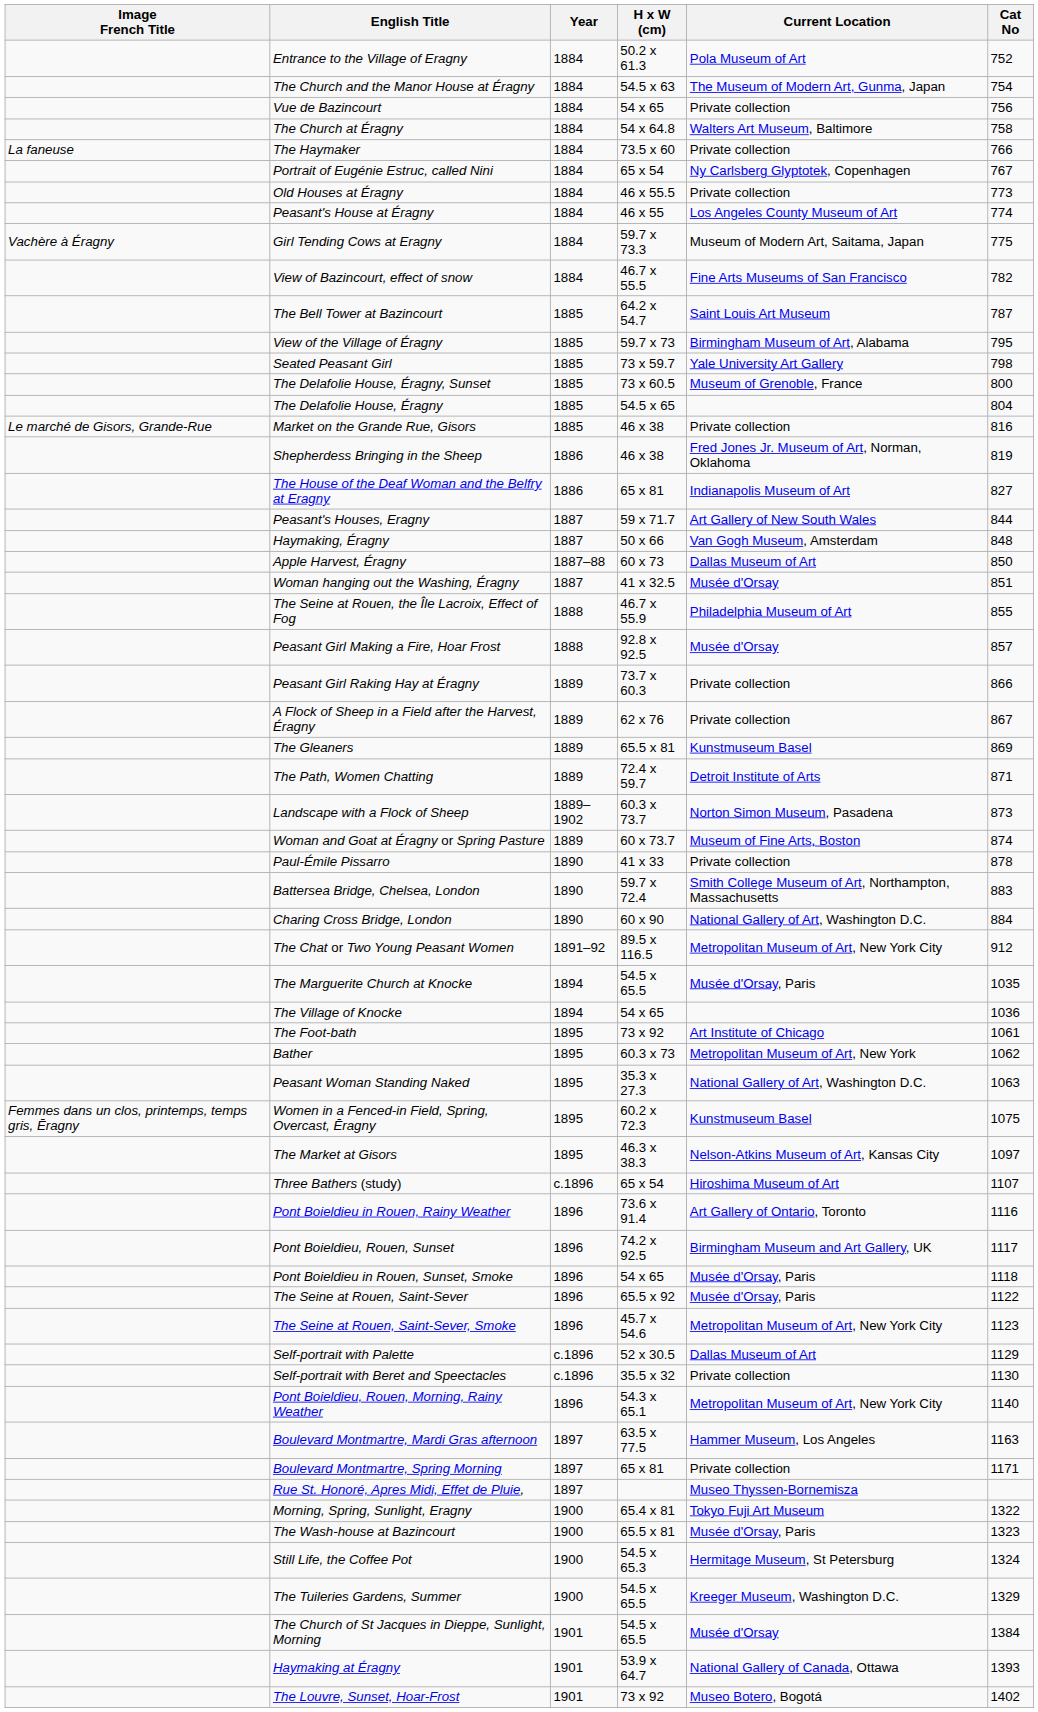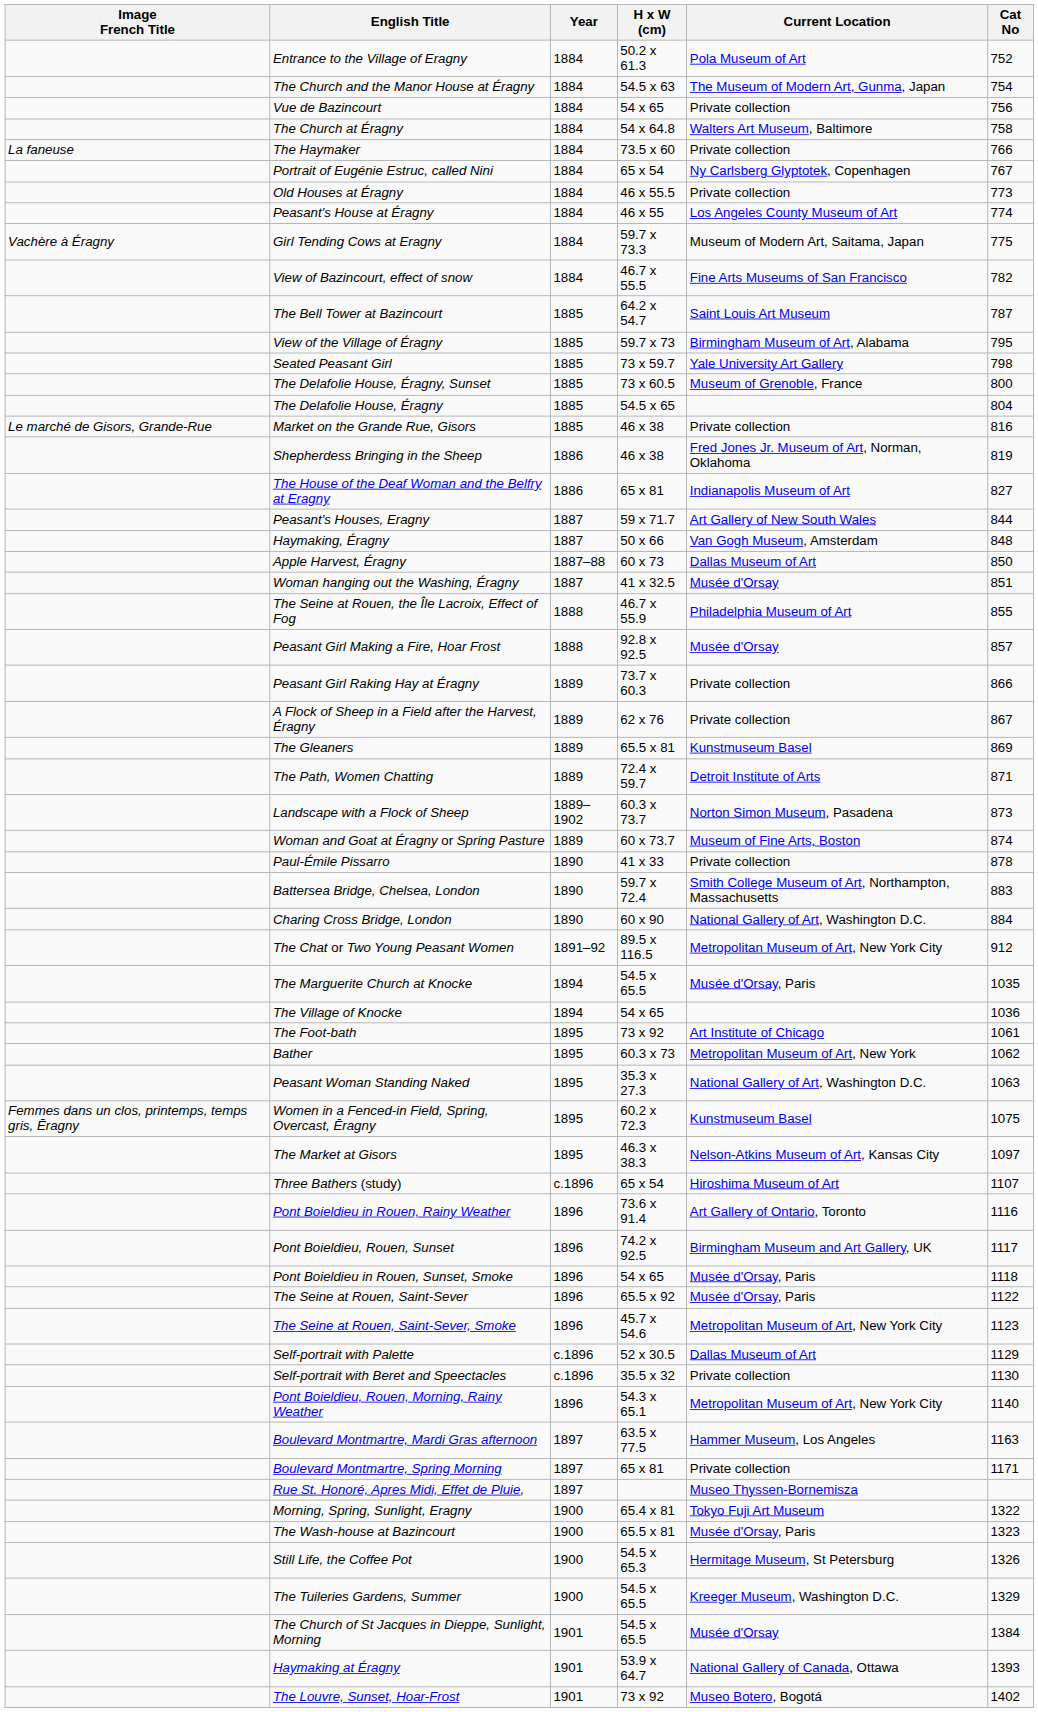 <table class="sortable wikitable" style="margin-left:0.5em; text-align:left">
 <tr>
 <th>Image<br>French Title</th>
 <th>English Title</th>
 <th>Year</th>
 <th>H x W (cm)</th>
 <th>Current Location</th>
 <th>Cat No</th>
 </tr>
 <tr>
 <td></td>
 <td><em>Entrance to the Village of Eragny</em></td>
 <td>1884</td>
 <td>50.2 x 61.3</td>
 <td><a href='#'>Pola Museum of Art</a> </td>
 <td>752</td>
 </tr>
 <tr>
 <td></td>
 <td><em>The Church and the Manor House at Éragny</em></td>
 <td>1884</td>
 <td>54.5 x 63</td>
 <td><a href='#'>The Museum of Modern Art, Gunma</a>, Japan </td>
 <td>754</td>
 </tr>
 <tr>
 <td></td>
 <td><em>Vue de Bazincourt</em></td>
 <td>1884</td>
 <td>54 x 65</td>
 <td>Private collection</td>
 <td>756</td>
 </tr>
 <tr>
 <td></td>
 <td><em>The Church at Éragny</em></td>
 <td>1884</td>
 <td>54 x 64.8</td>
 <td><a href='#'>Walters Art Museum</a>, Baltimore </td>
 <td>758</td>
 </tr>
 <tr>
 <td><em>La faneuse</em></td>
 <td><em>The Haymaker</em></td>
 <td>1884</td>
 <td>73.5 x 60</td>
 <td>Private collection</td>
 <td>766</td>
 </tr>
 <tr>
 <td></td>
 <td><em>Portrait of Eugénie Estruc, called Nini</em></td>
 <td>1884</td>
 <td>65 x 54</td>
 <td><a href='#'>Ny Carlsberg Glyptotek</a>, Copenhagen</td>
 <td>767</td>
 </tr>
 <tr>
 <td></td>
 <td><em>Old Houses at Éragny</em></td>
 <td>1884</td>
 <td>46 x 55.5</td>
 <td>Private collection</td>
 <td>773</td>
 </tr>
 <tr>
 <td></td>
 <td><em>Peasant's House at Éragny</em></td>
 <td>1884</td>
 <td>46 x 55</td>
 <td><a href='#'>Los Angeles County Museum of Art</a> </td>
 <td>774</td>
 </tr>
 <tr>
 <td><em>Vachère à Éragny</em></td>
 <td><em>Girl Tending Cows at Eragny</em></td>
 <td>1884</td>
 <td>59.7 x 73.3</td>
 <td>Museum of Modern Art, Saitama, Japan </td>
 <td>775</td>
 </tr>
 <tr>
 <td></td>
 <td><em>View of Bazincourt, effect of snow</em></td>
 <td>1884</td>
 <td>46.7 x 55.5</td>
 <td><a href='#'>Fine Arts Museums of San Francisco</a> </td>
 <td>782</td>
 </tr>
 <tr>
 <td></td>
 <td><em>The Bell Tower at Bazincourt</em></td>
 <td>1885</td>
 <td>64.2 x 54.7</td>
 <td><a href='#'>Saint Louis Art Museum</a> </td>
 <td>787</td>
 </tr>
 <tr>
 <td></td>
 <td><em>View of the Village of Éragny</em></td>
 <td>1885</td>
 <td>59.7 x 73</td>
 <td><a href='#'>Birmingham Museum of Art</a>, Alabama </td>
 <td>795</td>
 </tr>
 <tr>
 <td></td>
 <td><em>Seated Peasant Girl</em></td>
 <td>1885</td>
 <td>73 x 59.7</td>
 <td><a href='#'>Yale University Art Gallery</a> </td>
 <td>798</td>
 </tr>
 <tr>
 <td></td>
 <td><em>The Delafolie House, Éragny, Sunset</em></td>
 <td>1885</td>
 <td>73 x 60.5</td>
 <td><a href='#'>Museum of Grenoble</a>, France</td>
 <td>800</td>
 </tr>
 <tr>
 <td></td>
 <td><em>The Delafolie House, Éragny</em></td>
 <td>1885</td>
 <td>54.5 x 65</td>
 <td></td>
 <td>804</td>
 </tr>
 <tr>
 <td><em>Le marché de Gisors, Grande-Rue</em></td>
 <td><em>Market on the Grande Rue, Gisors</em></td>
 <td>1885</td>
 <td>46 x 38</td>
 <td>Private collection</td>
 <td>816</td>
 </tr>
 <tr>
 <td></td>
 <td><em>Shepherdess Bringing in the Sheep</em></td>
 <td>1886</td>
 <td>46 x 38</td>
 <td><a href='#'>Fred Jones Jr. Museum of Art</a>, Norman, Oklahoma </td>
 <td>819</td>
 </tr>
 <tr>
 <td></td>
 <td><em><a href='#'>The House of the Deaf Woman and the Belfry at Eragny</a></em></td>
 <td>1886</td>
 <td>65 x 81</td>
 <td><a href='#'>Indianapolis Museum of Art</a> </td>
 <td>827</td>
 </tr>
 <tr>
 <td></td>
 <td><em>Peasant's Houses, Eragny</em></td>
 <td>1887</td>
 <td>59 x 71.7</td>
 <td><a href='#'>Art Gallery of New South Wales</a> </td>
 <td>844</td>
 </tr>
 <tr>
 <td></td>
 <td><em>Haymaking, Éragny</em></td>
 <td>1887</td>
 <td>50 x 66</td>
 <td><a href='#'>Van Gogh Museum</a>, Amsterdam </td>
 <td>848</td>
 </tr>
 <tr>
 <td></td>
 <td><em>Apple Harvest, Éragny</em></td>
 <td>1887–88</td>
 <td>60 x 73</td>
 <td><a href='#'>Dallas Museum of Art</a> </td>
 <td>850</td>
 </tr>
 <tr>
 <td></td>
 <td><em>Woman hanging out the Washing, Éragny</em></td>
 <td>1887</td>
 <td>41 x 32.5</td>
 <td><a href='#'>Musée d'Orsay</a> </td>
 <td>851</td>
 </tr>
 <tr>
 <td></td>
 <td><em>The Seine at Rouen, the Île Lacroix, Effect of Fog</em></td>
 <td>1888</td>
 <td>46.7 x 55.9</td>
 <td><a href='#'>Philadelphia Museum of Art</a> </td>
 <td>855</td>
 </tr>
 <tr>
 <td></td>
 <td><em>Peasant Girl Making a Fire, Hoar Frost</em></td>
 <td>1888</td>
 <td>92.8 x 92.5</td>
 <td><a href='#'>Musée d'Orsay</a> </td>
 <td>857</td>
 </tr>
 <tr>
 <td></td>
 <td><em>Peasant Girl Raking Hay at Éragny</em></td>
 <td>1889</td>
 <td>73.7 x 60.3</td>
 <td>Private collection</td>
 <td>866</td>
 </tr>
 <tr>
 <td></td>
 <td><em>A Flock of Sheep in a Field after the Harvest, Éragny</em></td>
 <td>1889</td>
 <td>62 x 76</td>
 <td>Private collection</td>
 <td>867</td>
 </tr>
 <tr>
 <td></td>
 <td><em>The Gleaners</em></td>
 <td>1889</td>
 <td>65.5 x 81</td>
 <td><a href='#'>Kunstmuseum Basel</a> </td>
 <td>869</td>
 </tr>
 <tr>
 <td></td>
 <td><em>The Path, Women Chatting</em></td>
 <td>1889</td>
 <td>72.4 x 59.7</td>
 <td><a href='#'>Detroit Institute of Arts</a> </td>
 <td>871</td>
 </tr>
 <tr>
 <td></td>
 <td><em>Landscape with a Flock of Sheep</em></td>
 <td>1889–1902</td>
 <td>60.3 x 73.7</td>
 <td><a href='#'>Norton Simon Museum</a>, Pasadena </td>
 <td>873</td>
 </tr>
 <tr>
 <td></td>
 <td><em>Woman and Goat at Éragny</em> or <em>Spring Pasture</em></td>
 <td>1889</td>
 <td>60 x 73.7</td>
 <td><a href='#'>Museum of Fine Arts, Boston</a> </td>
 <td>874</td>
 </tr>
 <tr>
 <td></td>
 <td><em>Paul-Émile Pissarro</em></td>
 <td>1890</td>
 <td>41 x 33</td>
 <td>Private collection</td>
 <td>878</td>
 </tr>
 <tr>
 <td></td>
 <td><em>Battersea Bridge, Chelsea, London</em></td>
 <td>1890</td>
 <td>59.7 x 72.4</td>
 <td><a href='#'>Smith College Museum of Art</a>, Northampton, Massachusetts </td>
 <td>883</td>
 </tr>
 <tr>
 <td></td>
 <td><em>Charing Cross Bridge, London</em></td>
 <td>1890</td>
 <td>60 x 90</td>
 <td><a href='#'>National Gallery of Art</a>, Washington D.C. </td>
 <td>884</td>
 </tr>
 <tr>
 <td></td>
 <td><em>The Chat</em> or <em>Two Young Peasant Women</em></td>
 <td>1891–92</td>
 <td>89.5 x 116.5</td>
 <td><a href='#'>Metropolitan Museum of Art</a>, New York City  </td>
 <td>912</td>
 </tr>
 <tr>
 <td></td>
 <td><em>The Marguerite Church at Knocke</em></td>
 <td>1894</td>
 <td>54.5 x 65.5</td>
 <td><a href='#'>Musée d'Orsay</a>, Paris </td>
 <td>1035</td>
 </tr>
 <tr>
 <td></td>
 <td><em>The Village of Knocke</em></td>
 <td>1894</td>
 <td>54 x 65</td>
 <td></td>
 <td>1036</td>
 </tr>
 <tr>
 <td></td>
 <td><em>The Foot-bath</em></td>
 <td>1895</td>
 <td>73 x 92</td>
 <td><a href='#'>Art Institute of Chicago</a> </td>
 <td>1061</td>
 </tr>
 <tr>
 <td></td>
 <td><em>Bather</em></td>
 <td>1895</td>
 <td>60.3 x 73</td>
 <td><a href='#'>Metropolitan Museum of Art</a>, New York </td>
 <td>1062</td>
 </tr>
 <tr>
 <td></td>
 <td><em>Peasant Woman Standing Naked</em></td>
 <td>1895</td>
 <td>35.3 x 27.3</td>
 <td><a href='#'>National Gallery of Art</a>, Washington D.C.</td>
 <td>1063</td>
 </tr>
 <tr>
 <td><em>Femmes dans un clos, printemps, temps gris, Ēragny</em></td>
 <td><em>Women in a Fenced-in Field, Spring, Overcast, Ēragny</em></td>
 <td>1895</td>
 <td>60.2 x 72.3</td>
 <td><a href='#'>Kunstmuseum Basel</a> </td>
 <td>1075</td>
 </tr>
 <tr>
 <td></td>
 <td><em>The Market at Gisors</em></td>
 <td>1895</td>
 <td>46.3 x 38.3</td>
 <td><a href='#'>Nelson-Atkins Museum of Art</a>, Kansas City </td>
 <td>1097</td>
 </tr>
 <tr>
 <td></td>
 <td><em>Three Bathers</em> (study)</td>
 <td>c.1896</td>
 <td>65 x 54</td>
 <td><a href='#'>Hiroshima Museum of Art</a> </td>
 <td>1107</td>
 </tr>
 <tr>
 <td></td>
 <td><em><a href='#'>Pont Boieldieu in Rouen, Rainy Weather</a></em></td>
 <td>1896</td>
 <td>73.6 x 91.4</td>
 <td><a href='#'>Art Gallery of Ontario</a>, Toronto </td>
 <td>1116</td>
 </tr>
 <tr>
 <td></td>
 <td><em>Pont Boieldieu, Rouen, Sunset</em></td>
 <td>1896</td>
 <td>74.2 x 92.5</td>
 <td><a href='#'>Birmingham Museum and Art Gallery</a>, UK</td>
 <td>1117</td>
 </tr>
 <tr>
 <td></td>
 <td><em>Pont Boieldieu in Rouen, Sunset, Smoke</em></td>
 <td>1896</td>
 <td>54 x 65</td>
 <td><a href='#'>Musée d'Orsay</a>, Paris </td>
 <td>1118</td>
 </tr>
 <tr>
 <td></td>
 <td><em>The Seine at Rouen, Saint-Sever</em></td>
 <td>1896</td>
 <td>65.5 x 92</td>
 <td><a href='#'>Musée d'Orsay</a>, Paris </td>
 <td>1122</td>
 </tr>
 <tr>
 <td></td>
 <td><em><a href='#'>The Seine at Rouen, Saint-Sever, Smoke</a></em></td>
 <td>1896</td>
 <td>45.7 x 54.6</td>
 <td><a href='#'>Metropolitan Museum of Art</a>, New York City </td>
 <td>1123</td>
 </tr>
 <tr>
 <td></td>
 <td><em>Self-portrait with Palette</em></td>
 <td>c.1896</td>
 <td>52 x 30.5</td>
 <td><a href='#'>Dallas Museum of Art</a> </td>
 <td>1129</td>
 </tr>
 <tr>
 <td></td>
 <td><em>Self-portrait with Beret and Speectacles</em></td>
 <td>c.1896</td>
 <td>35.5 x 32</td>
 <td>Private collection</td>
 <td>1130</td>
 </tr>
 <tr>
 <td></td>
 <td><em><a href='#'>Pont Boieldieu, Rouen, Morning, Rainy Weather</a></em></td>
 <td>1896</td>
 <td>54.3 x 65.1</td>
 <td><a href='#'>Metropolitan Museum of Art</a>, New York City </td>
 <td>1140</td>
 </tr>
 <tr>
 <td></td>
 <td><em><a href='#'>Boulevard Montmartre, Mardi Gras afternoon</a></em></td>
 <td>1897</td>
 <td>63.5 x 77.5</td>
 <td><a href='#'>Hammer Museum</a>, Los Angeles</td>
 <td>1163</td>
 </tr>
 <tr>
 <td></td>
 <td><em><a href='#'>Boulevard Montmartre, Spring Morning</a></em></td>
 <td>1897</td>
 <td>65 x 81</td>
 <td>Private collection</td>
 <td>1171</td>
 </tr>
 <tr>
 <td></td>
 <td><em><a href='#'>Rue St. Honoré, Apres Midi, Effet de Pluie</a>,</em></td>
 <td>1897</td>
 <td></td>
 <td><a href='#'>Museo Thyssen-Bornemisza</a></td>
 <td></td>
 </tr>
 <tr>
 <td></td>
 <td><em>Morning, Spring, Sunlight, Eragny</em></td>
 <td>1900</td>
 <td>65.4 x 81</td>
 <td><a href='#'>Tokyo Fuji Art Museum</a> </td>
 <td>1322</td>
 </tr>
 <tr>
 <td></td>
 <td><em>The Wash-house at Bazincourt</em></td>
 <td>1900</td>
 <td>65.5 x 81</td>
 <td><a href='#'>Musée d'Orsay</a>, Paris </td>
 <td>1323</td>
 </tr>
 <tr>
 <td></td>
 <td><em>Still Life, the Coffee Pot</em></td>
 <td>1900</td>
 <td>54.5 x 65.3</td>
 <td><a href='#'>Hermitage Museum</a>, St Petersburg </td>
-<td>1324</td>
+<td>1326</td>
 </tr>
 <tr>
 <td></td>
 <td><em>The Tuileries Gardens, Summer</em></td>
 <td>1900</td>
 <td>54.5 x 65.5</td>
 <td><a href='#'>Kreeger Museum</a>, Washington D.C. </td>
 <td>1329</td>
 </tr>
 <tr>
 <td></td>
 <td><em>The Church of St Jacques in Dieppe, Sunlight, Morning</em></td>
 <td>1901</td>
 <td>54.5 x 65.5</td>
 <td><a href='#'>Musée d'Orsay</a> </td>
 <td>1384</td>
 </tr>
 <tr>
 <td></td>
 <td><em><a href='#'>Haymaking at Éragny</a></em></td>
 <td>1901</td>
 <td>53.9 x 64.7</td>
 <td><a href='#'>National Gallery of Canada</a>, Ottawa</td>
 <td>1393</td>
 </tr>
 <tr>
 <td></td>
 <td><em><a href='#'>The Louvre, Sunset, Hoar-Frost</a></em></td>
 <td>1901</td>
 <td>73 x 92</td>
 <td><a href='#'>Museo Botero</a>, Bogotá</td>
 <td>1402</td>
 </tr>
 </table>
